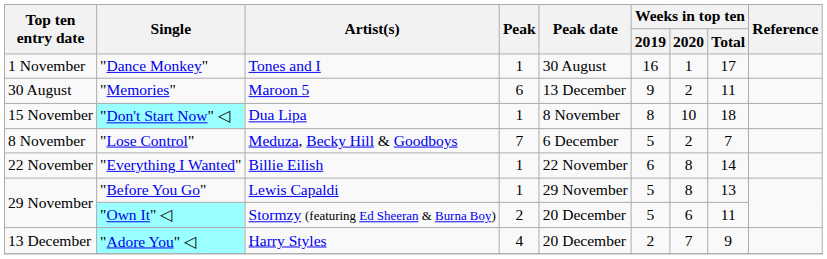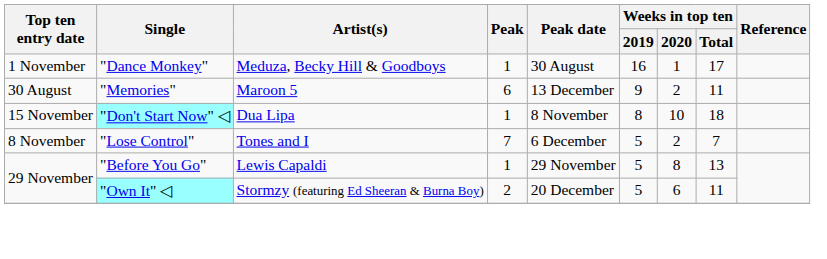 <table class="plainrowheaders sortable wikitable">
 <tr>
 <th rowspan=2>Top ten<br>entry date</th>
 <th rowspan=2>Single</th>
 <th rowspan=2>Artist(s)</th>
 <th rowspan=2>Peak</th>
 <th rowspan=2>Peak date</th>
 <th colspan=3>Weeks in top ten</th>
 <th rowspan=2>Reference</th>
 </tr>
 <tr>
 <th align=center>2019</th>
 <th align=center>2020</th>
 <th align=center>Total</th>
 </tr>
 <tr>
 <td>1 November</td>
 <td>"<a href='#'>Dance Monkey</a>"</td>
-<td><a href='#'>Tones and I</a></td>
+<td><a href='#'>Meduza</a>, <a href='#'>Becky Hill</a> & <a href='#'>Goodboys</a></td>
 <td align=center>1</td>
 <td>30 August</td>
 <td align=center>16</td>
 <td align=center>1</td>
 <td align=center>17</td>
 <td align="center"></td>
 </tr>
 <tr>
 <td>30 August</td>
 <td>"<a href='#'>Memories</a>"</td>
 <td><a href='#'>Maroon 5</a></td>
 <td align=center>6</td>
 <td>13 December</td>
 <td align=center>9</td>
 <td align=center>2</td>
 <td align=center>11</td>
 <td align="center"></td>
 </tr>
 <tr>
 <td>15 November</td>
 <td style="background:#9ff;">"<a href='#'>Don't Start Now</a>" ◁</td>
 <td><a href='#'>Dua Lipa</a></td>
 <td align=center>1</td>
 <td>8 November</td>
 <td align=center>8</td>
 <td align=center>10</td>
 <td align=center>18</td>
 <td align="center"></td>
 </tr>
 <tr>
 <td>8 November</td>
 <td>"<a href='#'>Lose Control</a>"</td>
-<td><a href='#'>Meduza</a>, <a href='#'>Becky Hill</a> & <a href='#'>Goodboys</a></td>
+<td><a href='#'>Tones and I</a></td>
 <td align=center>7</td>
 <td>6 December</td>
 <td align=center>5</td>
 <td align=center>2</td>
 <td align=center>7</td>
-<td align="center"></td>
-</tr>
-<tr>
-<td>22 November</td>
-<td>"<a href='#'>Everything I Wanted</a>"</td>
-<td><a href='#'>Billie Eilish</a></td>
-<td align=center>1</td>
-<td>22 November</td>
-<td align=center>6</td>
-<td align=center>8</td>
-<td align=center>14</td>
 <td align="center"></td>
 </tr>
 <tr>
 <td rowspan=2>29 November</td>
 <td>"<a href='#'>Before You Go</a>"</td>
 <td><a href='#'>Lewis Capaldi</a></td>
 <td align=center>1</td>
 <td>29 November</td>
 <td align=center>5</td>
 <td align=center>8</td>
 <td align=center>13</td>
 <td align="center" rowspan=2></td>
 </tr>
 <tr>
 <td style="background:#9ff;">"<a href='#'>Own It</a>" ◁</td>
 <td><a href='#'>Stormzy</a> <small>(featuring <a href='#'>Ed Sheeran</a> & <a href='#'>Burna Boy</a>)</small></td>
 <td align=center>2</td>
 <td>20 December</td>
 <td align=center>5</td>
 <td align=center>6</td>
 <td align=center>11</td>
 </tr>
 <tr>
-<td>13 December</td>
-<td style="background:#9ff;">"<a href='#'>Adore You</a>" ◁</td>
-<td><a href='#'>Harry Styles</a></td>
-<td align=center>4</td>
-<td>20 December</td>
-<td align=center>2</td>
-<td align=center>7</td>
-<td align=center>9</td>
-<td align="center"></td>
-</tr>
-<tr>
 </tr>
 </table>
